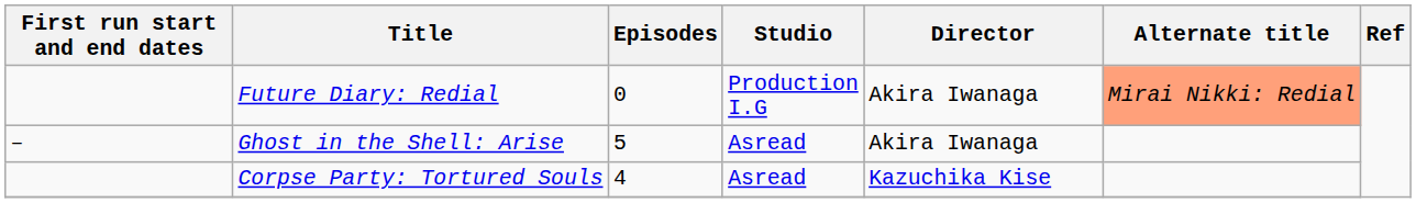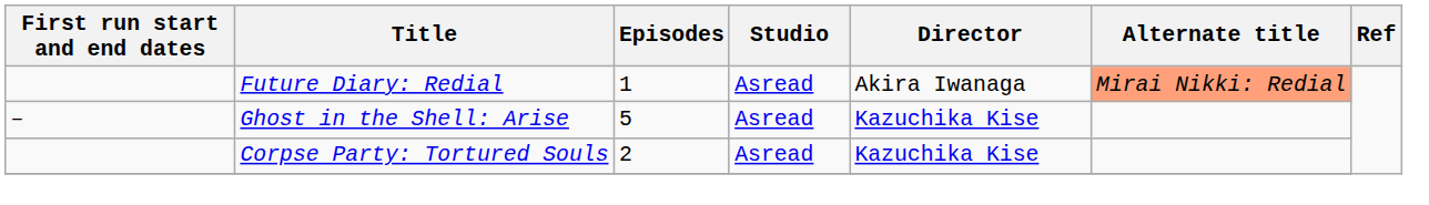 <table class="wikitable sortable" border="1">
 <tr>
 <th data-sort-type="text" width="130px">First run start and end dates</th>
 <th>Title</th>
 <th width="8px">Episodes</th>
 <th width="65px">Studio</th>
 <th width="137px">Director</th>
 <th>Alternate title</th>
 <th class="unsortable" width="5px">Ref</th>
 </tr>
 <tr>
 <td></td>
 <td><em><a href='#'>Future Diary: Redial</a></em></td>
-<td>0</td>
-<td><a href='#'>Production I.G</a></td>
+<td>1</td>
+<td><a href='#'>Asread</a></td>
 <td>Akira Iwanaga</td>
 <td style="background: lightsalmon;"><em>Mirai Nikki: Redial</em></td>
 </tr>
 <tr>
 <td> – </td>
 <td><em><a href='#'>Ghost in the Shell: Arise</a></em></td>
 <td>5</td>
 <td><a href='#'>Asread</a></td>
-<td>Akira Iwanaga</td>
+<td><a href='#'>Kazuchika Kise</a></td>
 <td></td>
 </tr>
 <tr>
 <td></td>
 <td><em><a href='#'>Corpse Party: Tortured Souls</a></em></td>
-<td>4</td>
+<td>2</td>
 <td><a href='#'>Asread</a></td>
 <td><a href='#'>Kazuchika Kise</a></td>
 <td></td>
 </tr>
 <tr>
 </tr>
 </table>
